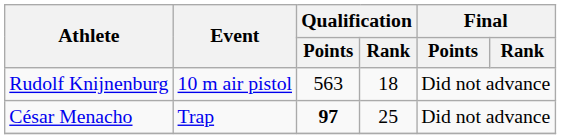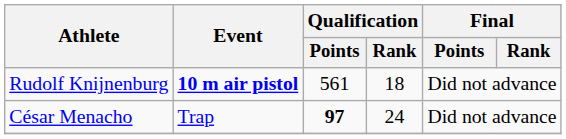 <table class=wikitable style=font-size:90%;text-align:center>
 <tr>
 <th rowspan=2>Athlete</th>
 <th rowspan=2>Event</th>
 <th colspan=2>Qualification</th>
 <th colspan=2>Final</th>
 </tr>
 <tr style=font-size:95%>
 <th>Points</th>
 <th>Rank</th>
 <th>Points</th>
 <th>Rank</th>
 </tr>
 <tr>
 <td align=left><a href='#'>Rudolf Knijnenburg</a></td>
-<td align=left><a href='#'>10 m air pistol</a></td>
-<td>563</td>
+<td align=left><strong><a href='#'>10 m air pistol</a></strong></td>
+<td>561</td>
 <td>18</td>
 <td colspan="2">Did not advance</td>
 </tr>
 <tr>
 <td align=left><a href='#'>César Menacho</a></td>
 <td align=left><a href='#'>Trap</a></td>
 <td><strong>97</strong></td>
-<td>25</td>
+<td>24</td>
 <td colspan="2">Did not advance</td>
 </tr>
 <tr>
 </tr>
 </table>
